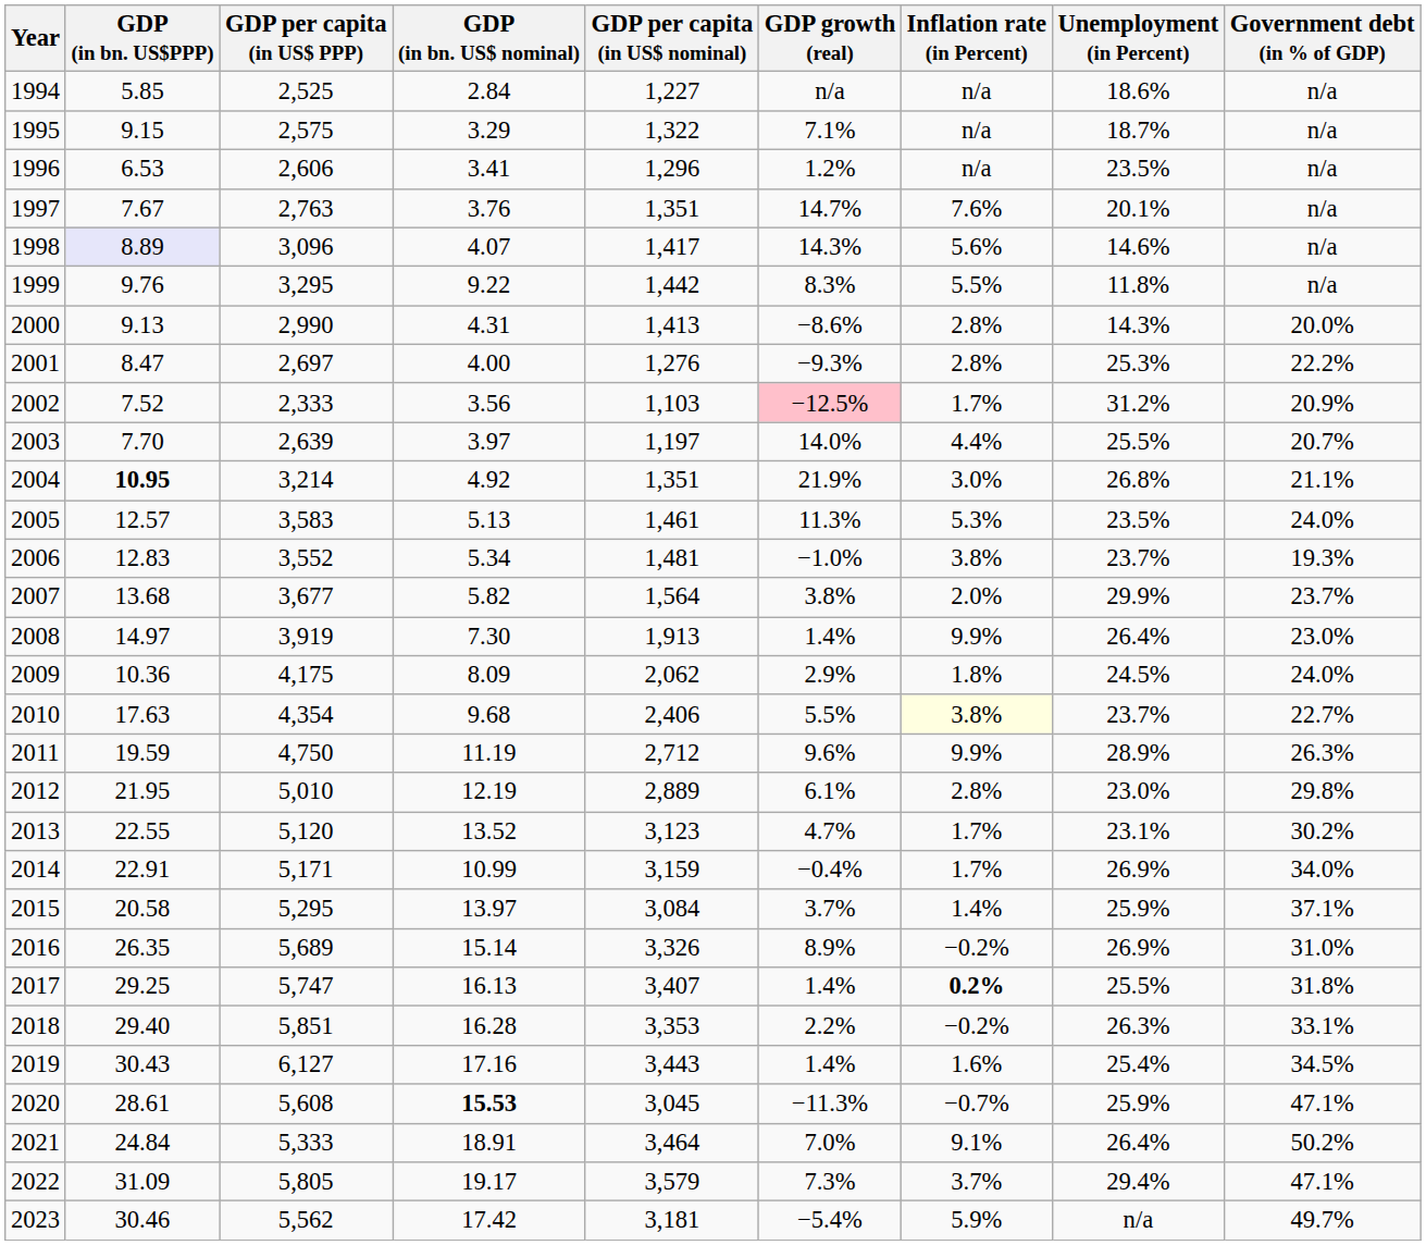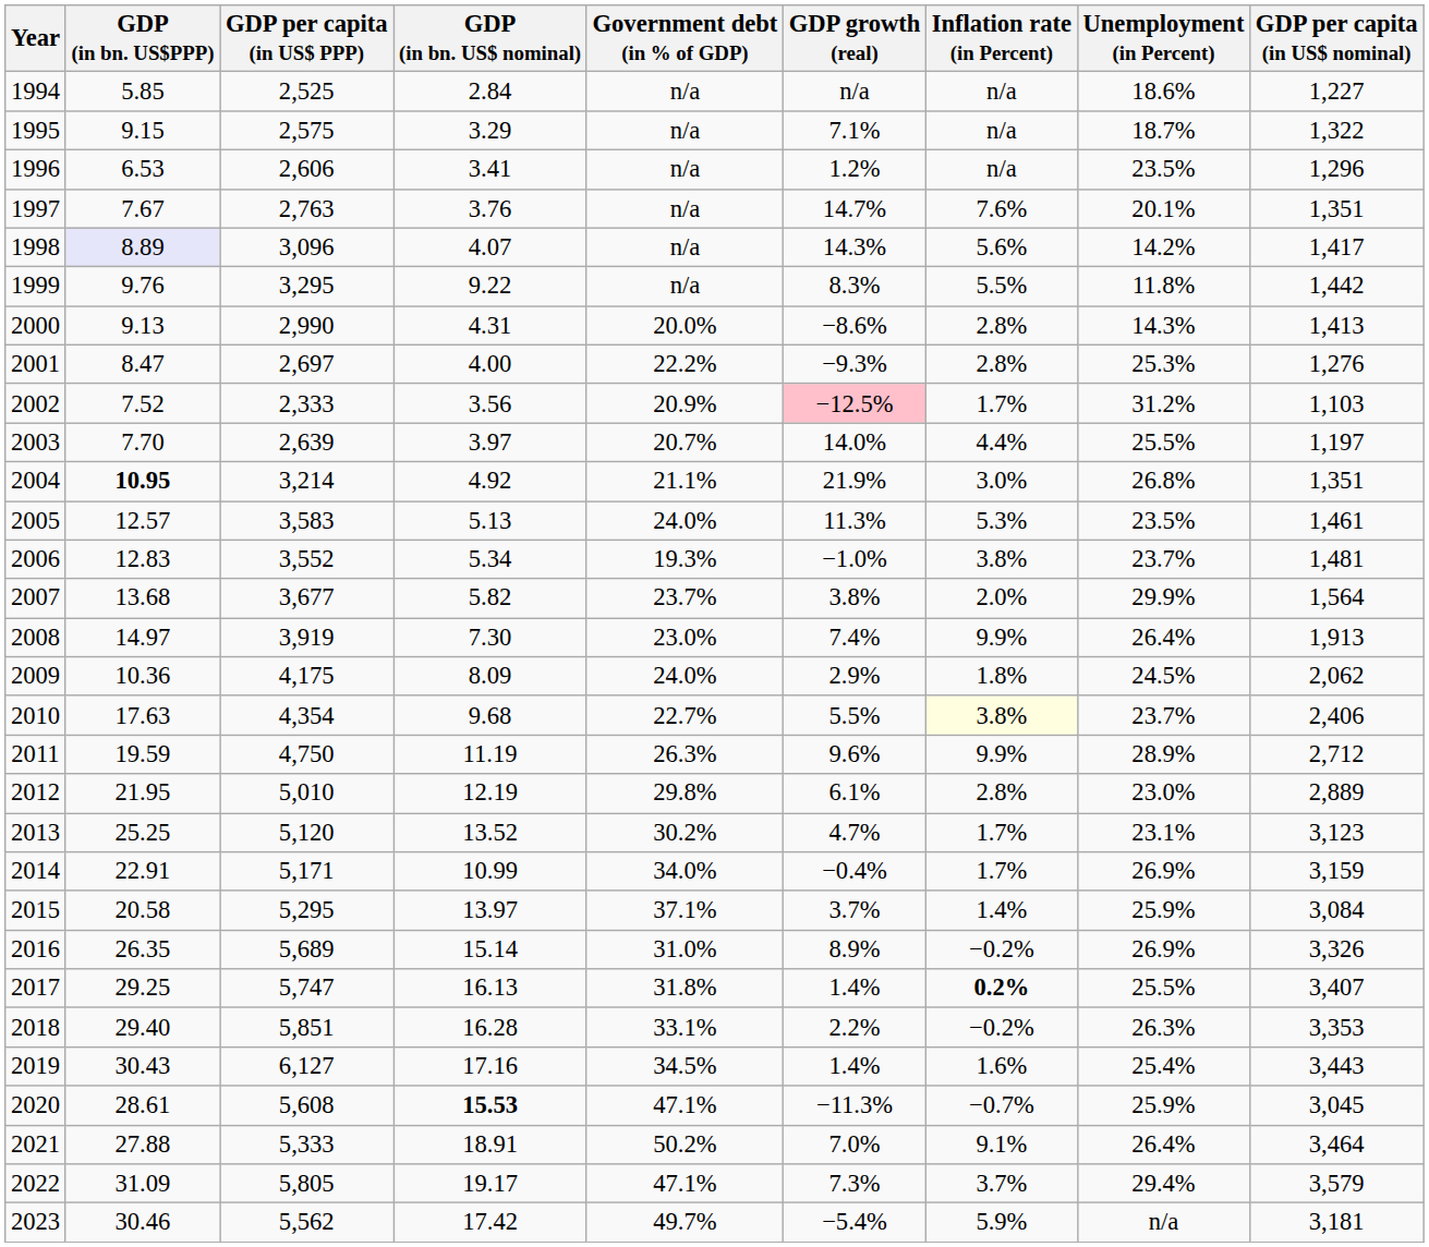 <table class="wikitable sortable sticky-header" style="text-align:center;">
 <tr>
 <th>Year</th>
 <th>GDP<br><small>(in bn. US$PPP)</small></th>
 <th>GDP per capita<br><small>(in US$ PPP)</small></th>
 <th>GDP<br><small>(in bn. US$ nominal)</small></th>
-<th>GDP per capita<br><small>(in US$ nominal)</small></th>
+<th>Government debt<br><small>(in % of GDP)</small></th>
 <th>GDP growth<br><small>(real)</small></th>
 <th>Inflation rate<br><small>(in Percent)</small></th>
 <th>Unemployment<br><small>(in Percent)</small></th>
-<th>Government debt<br><small>(in % of GDP)</small></th>
+<th>GDP per capita<br><small>(in US$ nominal)</small></th>
 </tr>
 <tr>
 <td>1994</td>
 <td>5.85</td>
 <td>2,525</td>
 <td>2.84</td>
-<td>1,227</td>
+<td>n/a</td>
 <td>n/a</td>
 <td>n/a</td>
 <td>18.6%</td>
-<td>n/a</td>
+<td>1,227</td>
 </tr>
 <tr>
 <td>1995</td>
 <td>9.15</td>
 <td>2,575</td>
 <td>3.29</td>
-<td>1,322</td>
+<td>n/a</td>
 <td>7.1%</td>
 <td>n/a</td>
 <td>18.7%</td>
-<td>n/a</td>
+<td>1,322</td>
 </tr>
 <tr>
 <td>1996</td>
 <td>6.53</td>
 <td>2,606</td>
 <td>3.41</td>
-<td>1,296</td>
+<td>n/a</td>
 <td>1.2%</td>
 <td>n/a</td>
 <td>23.5%</td>
-<td>n/a</td>
+<td>1,296</td>
 </tr>
 <tr>
 <td>1997</td>
 <td>7.67</td>
 <td>2,763</td>
 <td>3.76</td>
-<td>1,351</td>
+<td>n/a</td>
 <td>14.7%</td>
 <td>7.6%</td>
 <td>20.1%</td>
-<td>n/a</td>
+<td>1,351</td>
 </tr>
 <tr>
 <td>1998</td>
 <td style="background: lavender;">8.89</td>
 <td>3,096</td>
 <td>4.07</td>
-<td>1,417</td>
+<td>n/a</td>
 <td>14.3%</td>
 <td>5.6%</td>
-<td>14.6%</td>
-<td>n/a</td>
+<td>14.2%</td>
+<td>1,417</td>
 </tr>
 <tr>
 <td>1999</td>
 <td>9.76</td>
 <td>3,295</td>
 <td>9.22</td>
-<td>1,442</td>
+<td>n/a</td>
 <td>8.3%</td>
 <td>5.5%</td>
 <td>11.8%</td>
-<td>n/a</td>
+<td>1,442</td>
 </tr>
 <tr>
 <td>2000</td>
 <td>9.13</td>
 <td>2,990</td>
 <td>4.31</td>
-<td>1,413</td>
+<td>20.0%</td>
 <td>−8.6%</td>
 <td>2.8%</td>
 <td>14.3%</td>
-<td>20.0%</td>
+<td>1,413</td>
 </tr>
 <tr>
 <td>2001</td>
 <td>8.47</td>
 <td>2,697</td>
 <td>4.00</td>
-<td>1,276</td>
+<td>22.2%</td>
 <td>−9.3%</td>
 <td>2.8%</td>
 <td>25.3%</td>
-<td>22.2%</td>
+<td>1,276</td>
 </tr>
 <tr>
 <td>2002</td>
 <td>7.52</td>
 <td>2,333</td>
 <td>3.56</td>
-<td>1,103</td>
+<td>20.9%</td>
 <td style="background: pink;">−12.5%</td>
 <td>1.7%</td>
 <td>31.2%</td>
-<td>20.9%</td>
+<td>1,103</td>
 </tr>
 <tr>
 <td>2003</td>
 <td>7.70</td>
 <td>2,639</td>
 <td>3.97</td>
-<td>1,197</td>
+<td>20.7%</td>
 <td>14.0%</td>
 <td>4.4%</td>
 <td>25.5%</td>
-<td>20.7%</td>
+<td>1,197</td>
 </tr>
 <tr>
 <td>2004</td>
 <td><strong>10.95</strong></td>
 <td>3,214</td>
 <td>4.92</td>
-<td>1,351</td>
+<td>21.1%</td>
 <td>21.9%</td>
 <td>3.0%</td>
 <td>26.8%</td>
-<td>21.1%</td>
+<td>1,351</td>
 </tr>
 <tr>
 <td>2005</td>
 <td>12.57</td>
 <td>3,583</td>
 <td>5.13</td>
-<td>1,461</td>
+<td>24.0%</td>
 <td>11.3%</td>
 <td>5.3%</td>
 <td>23.5%</td>
-<td>24.0%</td>
+<td>1,461</td>
 </tr>
 <tr>
 <td>2006</td>
 <td>12.83</td>
 <td>3,552</td>
 <td>5.34</td>
-<td>1,481</td>
+<td>19.3%</td>
 <td>−1.0%</td>
 <td>3.8%</td>
 <td>23.7%</td>
-<td>19.3%</td>
+<td>1,481</td>
 </tr>
 <tr>
 <td>2007</td>
 <td>13.68</td>
 <td>3,677</td>
 <td>5.82</td>
-<td>1,564</td>
+<td>23.7%</td>
 <td>3.8%</td>
 <td>2.0%</td>
 <td>29.9%</td>
-<td>23.7%</td>
+<td>1,564</td>
 </tr>
 <tr>
 <td>2008</td>
 <td>14.97</td>
 <td>3,919</td>
 <td>7.30</td>
-<td>1,913</td>
-<td>1.4%</td>
+<td>23.0%</td>
+<td>7.4%</td>
 <td>9.9%</td>
 <td>26.4%</td>
-<td>23.0%</td>
+<td>1,913</td>
 </tr>
 <tr>
 <td>2009</td>
 <td>10.36</td>
 <td>4,175</td>
 <td>8.09</td>
-<td>2,062</td>
+<td>24.0%</td>
 <td>2.9%</td>
 <td>1.8%</td>
 <td>24.5%</td>
-<td>24.0%</td>
+<td>2,062</td>
 </tr>
 <tr>
 <td>2010</td>
 <td>17.63</td>
 <td>4,354</td>
 <td>9.68</td>
-<td>2,406</td>
+<td>22.7%</td>
 <td>5.5%</td>
 <td style="background: lightyellow;">3.8%</td>
 <td>23.7%</td>
-<td>22.7%</td>
+<td>2,406</td>
 </tr>
 <tr>
 <td>2011</td>
 <td>19.59</td>
 <td>4,750</td>
 <td>11.19</td>
-<td>2,712</td>
+<td>26.3%</td>
 <td>9.6%</td>
 <td>9.9%</td>
 <td>28.9%</td>
-<td>26.3%</td>
+<td>2,712</td>
 </tr>
 <tr>
 <td>2012</td>
 <td>21.95</td>
 <td>5,010</td>
 <td>12.19</td>
-<td>2,889</td>
+<td>29.8%</td>
 <td>6.1%</td>
 <td>2.8%</td>
 <td>23.0%</td>
-<td>29.8%</td>
+<td>2,889</td>
 </tr>
 <tr>
 <td>2013</td>
-<td>22.55</td>
+<td>25.25</td>
 <td>5,120</td>
 <td>13.52</td>
-<td>3,123</td>
+<td>30.2%</td>
 <td>4.7%</td>
 <td>1.7%</td>
 <td>23.1%</td>
-<td>30.2%</td>
+<td>3,123</td>
 </tr>
 <tr>
 <td>2014</td>
 <td>22.91</td>
 <td>5,171</td>
 <td>10.99</td>
-<td>3,159</td>
+<td>34.0%</td>
 <td>−0.4%</td>
 <td>1.7%</td>
 <td>26.9%</td>
-<td>34.0%</td>
+<td>3,159</td>
 </tr>
 <tr>
 <td>2015</td>
 <td>20.58</td>
 <td>5,295</td>
 <td>13.97</td>
-<td>3,084</td>
+<td>37.1%</td>
 <td>3.7%</td>
 <td>1.4%</td>
 <td>25.9%</td>
-<td>37.1%</td>
+<td>3,084</td>
 </tr>
 <tr>
 <td>2016</td>
 <td>26.35</td>
 <td>5,689</td>
 <td>15.14</td>
-<td>3,326</td>
+<td>31.0%</td>
 <td>8.9%</td>
 <td>−0.2%</td>
 <td>26.9%</td>
-<td>31.0%</td>
+<td>3,326</td>
 </tr>
 <tr>
 <td>2017</td>
 <td>29.25</td>
 <td>5,747</td>
 <td>16.13</td>
-<td>3,407</td>
+<td>31.8%</td>
 <td>1.4%</td>
 <td><strong>0.2%</strong></td>
 <td>25.5%</td>
-<td>31.8%</td>
+<td>3,407</td>
 </tr>
 <tr>
 <td>2018</td>
 <td>29.40</td>
 <td>5,851</td>
 <td>16.28</td>
-<td>3,353</td>
+<td>33.1%</td>
 <td>2.2%</td>
 <td>−0.2%</td>
 <td>26.3%</td>
-<td>33.1%</td>
+<td>3,353</td>
 </tr>
 <tr>
 <td>2019</td>
 <td>30.43</td>
 <td>6,127</td>
 <td>17.16</td>
-<td>3,443</td>
+<td>34.5%</td>
 <td>1.4%</td>
 <td>1.6%</td>
 <td>25.4%</td>
-<td>34.5%</td>
+<td>3,443</td>
 </tr>
 <tr>
 <td>2020</td>
 <td>28.61</td>
 <td>5,608</td>
 <td><strong>15.53</strong></td>
-<td>3,045</td>
+<td>47.1%</td>
 <td>−11.3%</td>
 <td>−0.7%</td>
 <td>25.9%</td>
-<td>47.1%</td>
+<td>3,045</td>
 </tr>
 <tr>
 <td>2021</td>
-<td>24.84</td>
+<td>27.88</td>
 <td>5,333</td>
 <td>18.91</td>
-<td>3,464</td>
+<td>50.2%</td>
 <td>7.0%</td>
 <td>9.1%</td>
 <td>26.4%</td>
-<td>50.2%</td>
+<td>3,464</td>
 </tr>
 <tr>
 <td>2022</td>
 <td>31.09</td>
 <td>5,805</td>
 <td>19.17</td>
-<td>3,579</td>
+<td>47.1%</td>
 <td>7.3%</td>
 <td>3.7%</td>
 <td>29.4%</td>
-<td>47.1%</td>
+<td>3,579</td>
 </tr>
 <tr>
 <td>2023</td>
 <td>30.46</td>
 <td>5,562</td>
 <td>17.42</td>
-<td>3,181</td>
+<td>49.7%</td>
 <td>−5.4%</td>
 <td>5.9%</td>
 <td>n/a</td>
-<td>49.7%</td>
+<td>3,181</td>
 </tr>
 </table>
